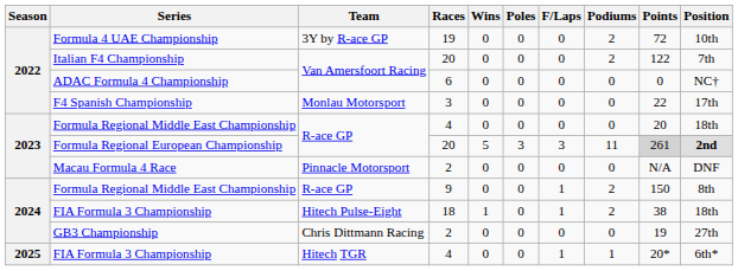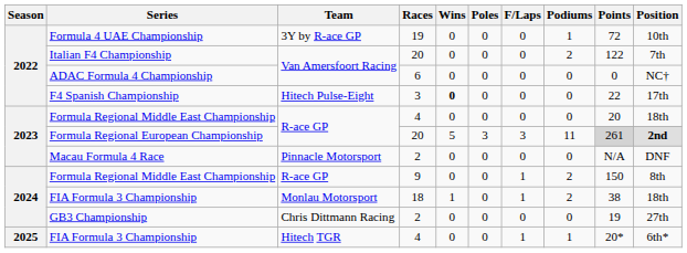 <table class="wikitable" style="font-size: 90%; text-align:center;">
 <tr>
 <th>Season</th>
 <th>Series</th>
 <th>Team</th>
 <th>Races</th>
 <th>Wins</th>
 <th>Poles</th>
 <th>F/Laps</th>
 <th>Podiums</th>
 <th>Points</th>
 <th>Position</th>
 </tr>
 <tr>
 <th rowspan="4">2022</th>
 <td style="text-align:left;"><a href='#'>Formula 4 UAE Championship</a></td>
 <td style="text-align:left;">3Y by <a href='#'>R-ace GP</a></td>
 <td>19</td>
 <td>0</td>
 <td>0</td>
 <td>0</td>
-<td>2</td>
+<td>1</td>
 <td>72</td>
 <td>10th</td>
 </tr>
 <tr>
 <td style="text-align:left;"><a href='#'>Italian F4 Championship</a></td>
 <td style="text-align:left;" rowspan="2"><a href='#'>Van Amersfoort Racing</a></td>
 <td>20</td>
 <td>0</td>
 <td>0</td>
 <td>0</td>
 <td>2</td>
 <td>122</td>
 <td>7th</td>
 </tr>
 <tr>
 <td style="text-align:left;"><a href='#'>ADAC Formula 4 Championship</a></td>
 <td>6</td>
 <td>0</td>
 <td>0</td>
 <td>0</td>
 <td>0</td>
 <td>0</td>
 <td>NC†</td>
 </tr>
 <tr>
 <td style="text-align:left;"><a href='#'>F4 Spanish Championship</a></td>
-<td style="text-align:left;"><a href='#'>Monlau Motorsport</a></td>
+<td style="text-align:left;"><a href='#'>Hitech Pulse-Eight</a></td>
 <td>3</td>
-<td>0</td>
+<td><strong>0</strong></td>
 <td>0</td>
 <td>0</td>
 <td>0</td>
 <td>22</td>
 <td>17th</td>
 </tr>
 <tr>
 <th rowspan="3">2023</th>
 <td style="text-align:left;"><a href='#'>Formula Regional Middle East Championship</a></td>
 <td style="text-align:left;" rowspan="2"><a href='#'>R-ace GP</a></td>
 <td>4</td>
 <td>0</td>
 <td>0</td>
 <td>0</td>
 <td>0</td>
 <td>20</td>
 <td>18th</td>
 </tr>
 <tr>
 <td style="text-align:left;"><a href='#'>Formula Regional European Championship</a></td>
 <td>20</td>
 <td>5</td>
 <td>3</td>
 <td>3</td>
 <td>11</td>
 <td style="background: lightgrey;">261</td>
 <td style="background:#DFDFDF"><strong>2nd</strong></td>
 </tr>
 <tr>
 <td style="text-align:left;"><a href='#'>Macau Formula 4 Race</a></td>
 <td style="text-align:left;"><a href='#'>Pinnacle Motorsport</a></td>
 <td>2</td>
 <td>0</td>
 <td>0</td>
 <td>0</td>
 <td>0</td>
 <td>N/A</td>
 <td>DNF</td>
 </tr>
 <tr>
 <th rowspan="3">2024</th>
 <td style="text-align:left;"><a href='#'>Formula Regional Middle East Championship</a></td>
 <td style="text-align:left;"><a href='#'>R-ace GP</a></td>
 <td>9</td>
 <td>0</td>
 <td>0</td>
 <td>1</td>
 <td>2</td>
 <td>150</td>
 <td>8th</td>
 </tr>
 <tr>
 <td style="text-align:left;"><a href='#'>FIA Formula 3 Championship</a></td>
-<td style="text-align:left;"><a href='#'>Hitech Pulse-Eight</a></td>
+<td style="text-align:left;"><a href='#'>Monlau Motorsport</a></td>
 <td>18</td>
 <td>1</td>
 <td>0</td>
 <td>1</td>
 <td>2</td>
 <td>38</td>
 <td>18th</td>
 </tr>
 <tr>
 <td style="text-align:left;"><a href='#'>GB3 Championship</a></td>
 <td style="text-align:left;">Chris Dittmann Racing</td>
 <td>2</td>
 <td>0</td>
 <td>0</td>
 <td>0</td>
 <td>0</td>
 <td>19</td>
 <td>27th</td>
 </tr>
 <tr>
 <th>2025</th>
 <td style="text-align:left;"><a href='#'>FIA Formula 3 Championship</a></td>
 <td style="text-align:left;"><a href='#'>Hitech</a> <a href='#'>TGR</a></td>
 <td>4</td>
 <td>0</td>
 <td>0</td>
 <td>1</td>
 <td>1</td>
 <td>20*</td>
 <td>6th*</td>
 </tr>
 </table>
